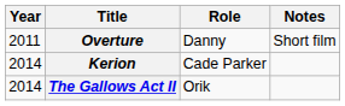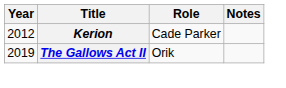 <table class="wikitable plainrowheaders sortable">
 <tr>
 <th scope="col">Year</th>
 <th scope="col">Title</th>
 <th scope="col">Role</th>
 <th class="unsortable">Notes</th>
 </tr>
 <tr>
-<td>2011</td>
-<th scope="row"><em>Overture</em></th>
-<td>Danny</td>
-<td>Short film</td>
-</tr>
-<tr>
-<td>2014</td>
+<td>2012</td>
 <th scope="row"><em>Kerion</em></th>
 <td>Cade Parker</td>
 <td></td>
 </tr>
 <tr>
-<td>2014</td>
+<td>2019</td>
 <th scope="row"><em><a href='#'>The Gallows Act II</a></em></th>
 <td>Orik</td>
 <td></td>
 </tr>
 </table>
